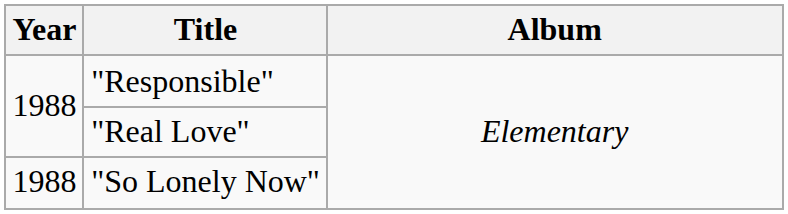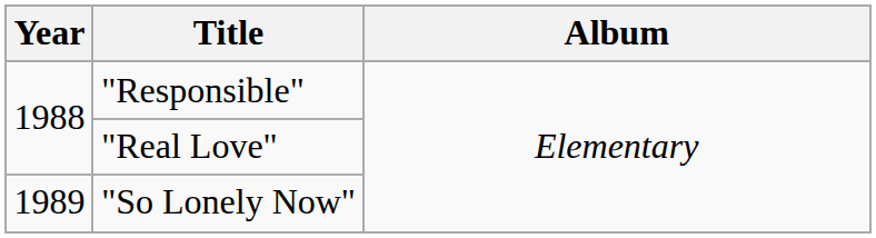 <table class="wikitable" style="text-align:center;">
 <tr>
 <th scope="col">Year</th>
 <th scope="col">Title</th>
 <th scope="col" width="220">Album</th>
 </tr>
 <tr>
 <td rowspan="2">1988</td>
 <td align="left">"Responsible"</td>
 <td rowspan="3"><em>Elementary</em></td>
 </tr>
 <tr>
 <td align="left">"Real Love"</td>
 </tr>
 <tr>
-<td>1988</td>
+<td>1989</td>
 <td align="left">"So Lonely Now"</td>
 </tr>
 </table>
